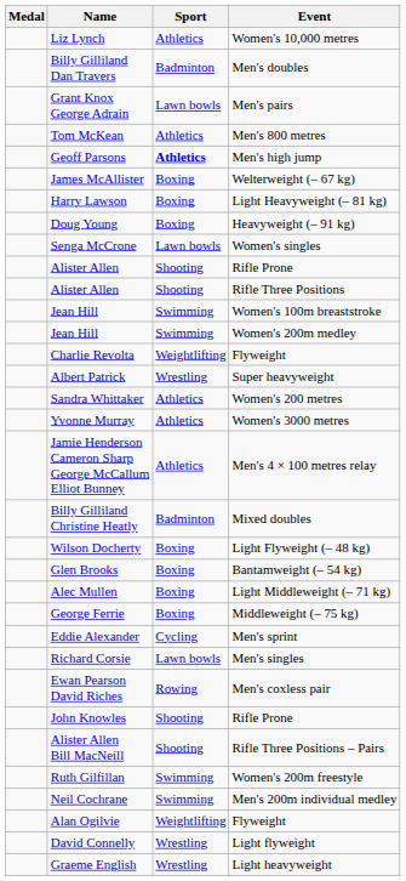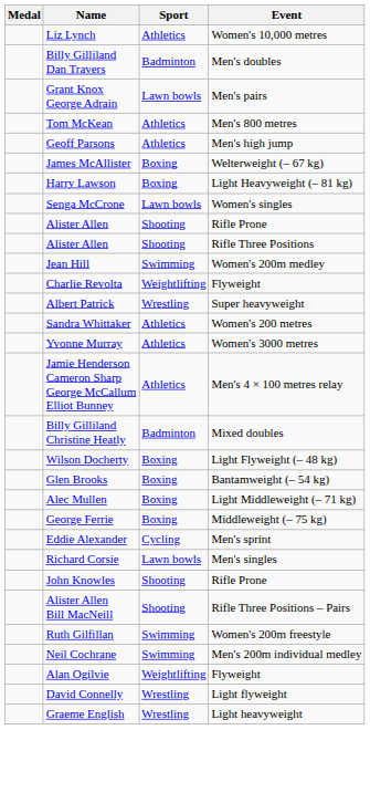 <table class="wikitable sortable" style="font-size: 95%;">
 <tr>
 <th>Medal</th>
 <th>Name</th>
 <th>Sport</th>
 <th>Event</th>
 </tr>
 <tr>
 <td></td>
 <td><a href='#'>Liz Lynch</a></td>
 <td><a href='#'>Athletics</a></td>
 <td>Women's 10,000 metres</td>
 </tr>
 <tr>
 <td></td>
 <td><a href='#'>Billy Gilliland</a><br><a href='#'>Dan Travers</a></td>
 <td><a href='#'>Badminton</a></td>
 <td>Men's doubles</td>
 </tr>
 <tr>
 <td></td>
 <td><a href='#'>Grant Knox</a><br><a href='#'>George Adrain</a></td>
 <td><a href='#'>Lawn bowls</a></td>
 <td>Men's pairs</td>
 </tr>
 <tr>
 <td></td>
 <td><a href='#'>Tom McKean</a></td>
 <td><a href='#'>Athletics</a></td>
 <td>Men's 800 metres</td>
 </tr>
 <tr>
 <td></td>
 <td><a href='#'>Geoff Parsons</a></td>
-<td><strong><a href='#'>Athletics</a></strong></td>
+<td><a href='#'>Athletics</a></td>
 <td>Men's high jump</td>
 </tr>
 <tr>
 <td></td>
 <td><a href='#'>James McAllister</a></td>
 <td><a href='#'>Boxing</a></td>
 <td>Welterweight (– 67 kg)</td>
 </tr>
 <tr>
 <td></td>
 <td><a href='#'>Harry Lawson</a></td>
 <td><a href='#'>Boxing</a></td>
 <td>Light Heavyweight (– 81 kg)</td>
-</tr>
-<tr>
-<td></td>
-<td><a href='#'>Doug Young</a></td>
-<td><a href='#'>Boxing</a></td>
-<td>Heavyweight (– 91 kg)</td>
 </tr>
 <tr>
 <td></td>
 <td><a href='#'>Senga McCrone</a></td>
 <td><a href='#'>Lawn bowls</a></td>
 <td>Women's singles</td>
 </tr>
 <tr>
 <td></td>
 <td><a href='#'>Alister Allen</a></td>
 <td><a href='#'>Shooting</a></td>
 <td>Rifle Prone</td>
 </tr>
 <tr>
 <td></td>
 <td><a href='#'>Alister Allen</a></td>
 <td><a href='#'>Shooting</a></td>
 <td>Rifle Three Positions</td>
-</tr>
-<tr>
-<td></td>
-<td><a href='#'>Jean Hill</a></td>
-<td><a href='#'>Swimming</a></td>
-<td>Women's 100m breaststroke</td>
 </tr>
 <tr>
 <td></td>
 <td><a href='#'>Jean Hill</a></td>
 <td><a href='#'>Swimming</a></td>
 <td>Women's 200m medley</td>
 </tr>
 <tr>
 <td></td>
 <td><a href='#'>Charlie Revolta</a></td>
 <td><a href='#'>Weightlifting</a></td>
 <td>Flyweight</td>
 </tr>
 <tr>
 <td></td>
 <td><a href='#'>Albert Patrick</a></td>
 <td><a href='#'>Wrestling</a></td>
 <td>Super heavyweight</td>
 </tr>
 <tr>
 <td></td>
 <td><a href='#'>Sandra Whittaker</a></td>
 <td><a href='#'>Athletics</a></td>
 <td>Women's 200 metres</td>
 </tr>
 <tr>
 <td></td>
 <td><a href='#'>Yvonne Murray</a></td>
 <td><a href='#'>Athletics</a></td>
 <td>Women's 3000 metres</td>
 </tr>
 <tr>
 <td></td>
 <td><a href='#'>Jamie Henderson</a><br><a href='#'>Cameron Sharp</a><br><a href='#'>George McCallum</a><br><a href='#'>Elliot Bunney</a></td>
 <td><a href='#'>Athletics</a></td>
 <td>Men's 4 × 100 metres relay</td>
 </tr>
 <tr>
 <td></td>
 <td><a href='#'>Billy Gilliland</a><br><a href='#'>Christine Heatly</a></td>
 <td><a href='#'>Badminton</a></td>
 <td>Mixed doubles</td>
 </tr>
 <tr>
 <td></td>
 <td><a href='#'>Wilson Docherty</a></td>
 <td><a href='#'>Boxing</a></td>
 <td>Light Flyweight (– 48 kg)</td>
 </tr>
 <tr>
 <td></td>
 <td><a href='#'>Glen Brooks</a></td>
 <td><a href='#'>Boxing</a></td>
 <td>Bantamweight (– 54 kg)</td>
 </tr>
 <tr>
 <td></td>
 <td><a href='#'>Alec Mullen</a></td>
 <td><a href='#'>Boxing</a></td>
 <td>Light Middleweight (– 71 kg)</td>
 </tr>
 <tr>
 <td></td>
 <td><a href='#'>George Ferrie</a></td>
 <td><a href='#'>Boxing</a></td>
 <td>Middleweight (– 75 kg)</td>
 </tr>
 <tr>
 <td></td>
 <td><a href='#'>Eddie Alexander</a></td>
 <td><a href='#'>Cycling</a></td>
 <td>Men's sprint</td>
 </tr>
 <tr>
 <td></td>
 <td><a href='#'>Richard Corsie</a></td>
 <td><a href='#'>Lawn bowls</a></td>
 <td>Men's singles</td>
 </tr>
 <tr>
 <td></td>
-<td><a href='#'>Ewan Pearson</a><br><a href='#'>David Riches</a></td>
-<td><a href='#'>Rowing</a></td>
-<td>Men's coxless pair</td>
-</tr>
-<tr>
-<td></td>
 <td><a href='#'>John Knowles</a></td>
 <td><a href='#'>Shooting</a></td>
 <td>Rifle Prone</td>
 </tr>
 <tr>
 <td></td>
 <td><a href='#'>Alister Allen</a><br><a href='#'>Bill MacNeill</a></td>
 <td><a href='#'>Shooting</a></td>
 <td>Rifle Three Positions – Pairs</td>
 </tr>
 <tr>
 <td></td>
 <td><a href='#'>Ruth Gilfillan</a></td>
 <td><a href='#'>Swimming</a></td>
 <td>Women's 200m freestyle</td>
 </tr>
 <tr>
 <td></td>
 <td><a href='#'>Neil Cochrane</a></td>
 <td><a href='#'>Swimming</a></td>
 <td>Men's 200m individual medley</td>
 </tr>
 <tr>
 <td></td>
 <td><a href='#'>Alan Ogilvie</a></td>
 <td><a href='#'>Weightlifting</a></td>
 <td>Flyweight</td>
 </tr>
 <tr>
 <td></td>
 <td><a href='#'>David Connelly</a></td>
 <td><a href='#'>Wrestling</a></td>
 <td>Light flyweight</td>
 </tr>
 <tr>
 <td></td>
 <td><a href='#'>Graeme English</a></td>
 <td><a href='#'>Wrestling</a></td>
 <td>Light heavyweight</td>
 </tr>
 </table>
